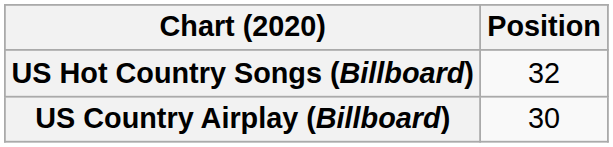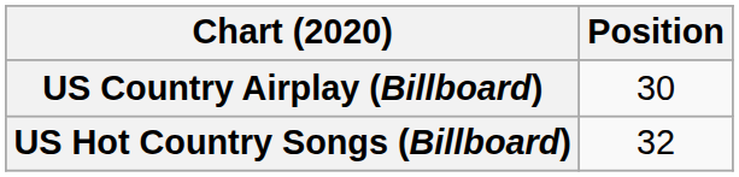 <table class="wikitable sortable plainrowheaders" style="text-align:center">
 <tr>
 <th scope="col">Chart (2020)</th>
 <th scope="col">Position</th>
 </tr>
 <tr>
+<th scope="row">US Country Airplay (<em>Billboard</em>)</th>
+<td>30</td>
+</tr>
+<tr>
 <th scope="row">US Hot Country Songs (<em>Billboard</em>)</th>
 <td>32</td>
 </tr>
-<tr>
-<th scope="row">US Country Airplay (<em>Billboard</em>)</th>
-<td>30</td>
-</tr>
 </table>
